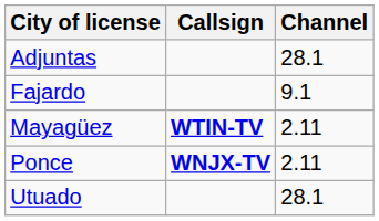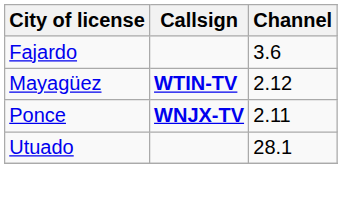 <table class="wikitable">
 <tr>
 <th>City of license</th>
 <th>Callsign</th>
 <th>Channel</th>
 </tr>
 <tr>
-<td><a href='#'>Adjuntas</a></td>
-<td><strong></strong></td>
-<td>28.1</td>
-</tr>
-<tr>
 <td><a href='#'>Fajardo</a></td>
 <td><strong></strong></td>
-<td>9.1</td>
+<td>3.6</td>
 </tr>
 <tr>
 <td><a href='#'>Mayagüez</a></td>
 <td><strong><a href='#'>WTIN-TV</a></strong></td>
-<td>2.11</td>
+<td>2.12</td>
 </tr>
 <tr>
 <td><a href='#'>Ponce</a></td>
 <td><strong><a href='#'>WNJX-TV</a></strong></td>
 <td>2.11</td>
 </tr>
 <tr>
 <td><a href='#'>Utuado</a></td>
 <td><strong></strong></td>
 <td>28.1</td>
 </tr>
 <tr>
 </tr>
 </table>
